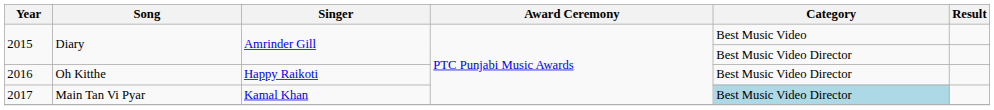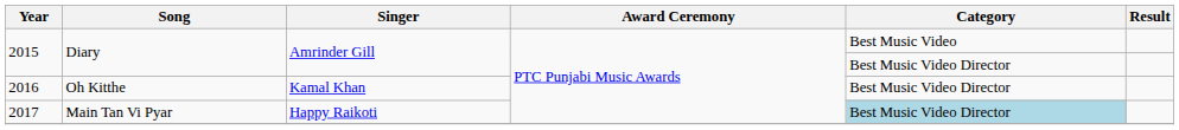 <table class="wikitable plainrowheaders">
 <tr>
 <th width=5%>Year</th>
 <th style="width:20%;">Song</th>
 <th style="width:20%;">Singer</th>
 <th style="width:30%;">Award Ceremony</th>
 <th style="width:29%;">Category</th>
 <th style="width:15%;">Result</th>
 </tr>
 <tr>
 <td rowspan="2">2015</td>
 <td rowspan="2">Diary</td>
 <td rowspan="2"><a href='#'>Amrinder Gill</a></td>
 <td rowspan="4"><a href='#'>PTC Punjabi Music Awards</a></td>
 <td>Best Music Video</td>
 <td></td>
 </tr>
 <tr>
 <td>Best Music Video Director</td>
 <td></td>
 </tr>
 <tr>
 <td rowspan="1">2016</td>
 <td>Oh Kitthe</td>
-<td><a href='#'>Happy Raikoti</a></td>
+<td><a href='#'>Kamal Khan</a></td>
 <td>Best Music Video Director</td>
 <td></td>
 </tr>
 <tr>
 <td>2017</td>
 <td>Main Tan Vi Pyar</td>
-<td><a href='#'>Kamal Khan</a></td>
+<td><a href='#'>Happy Raikoti</a></td>
 <td style="background: lightblue;">Best Music Video Director</td>
 <td></td>
 </tr>
 <tr>
 </tr>
 </table>
